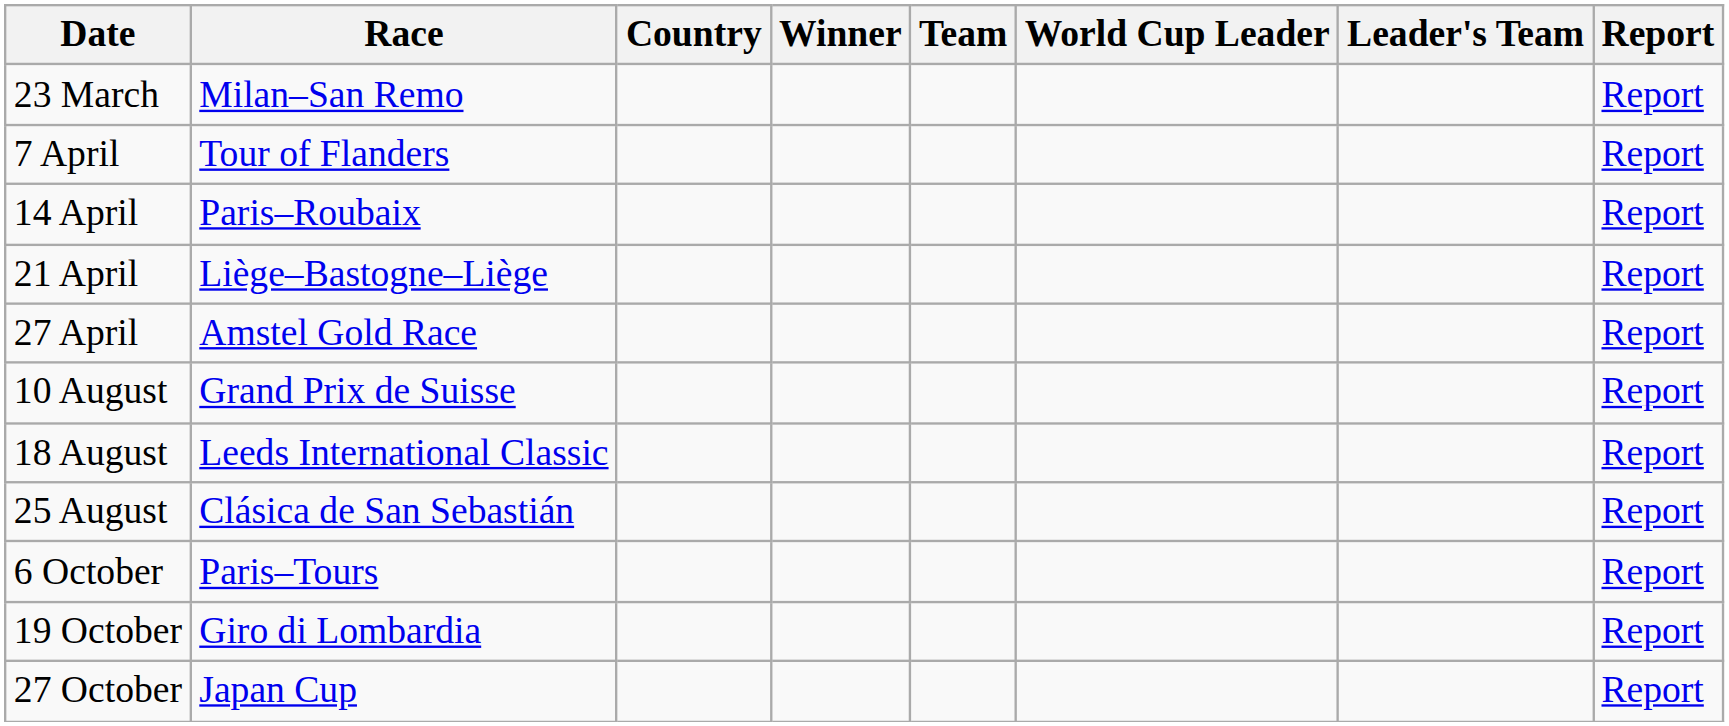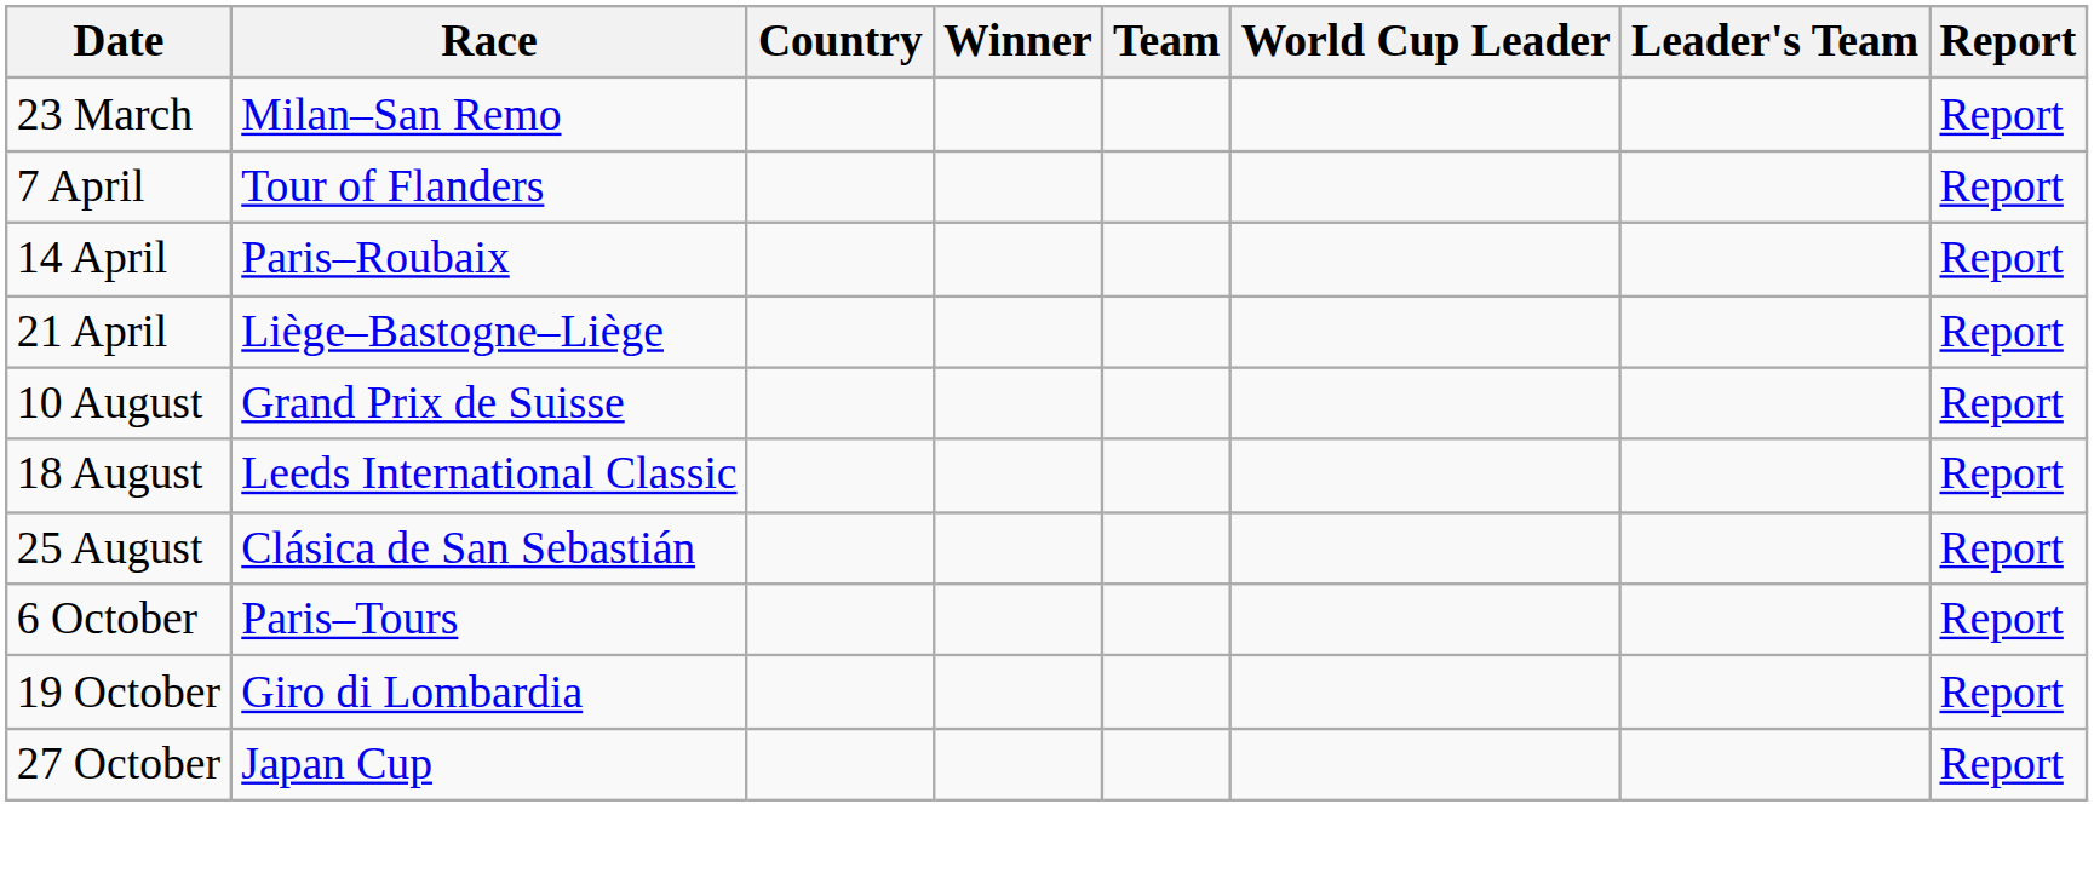 <table class="wikitable">
 <tr>
 <th>Date</th>
 <th>Race</th>
 <th>Country</th>
 <th>Winner</th>
 <th>Team</th>
 <th>World Cup Leader </th>
 <th>Leader's Team</th>
 <th>Report</th>
 </tr>
 <tr>
 <td>23 March</td>
 <td><a href='#'>Milan–San Remo</a></td>
 <td></td>
 <td></td>
 <td></td>
 <td></td>
 <td></td>
 <td><a href='#'>Report</a></td>
 </tr>
 <tr>
 <td>7 April</td>
 <td><a href='#'>Tour of Flanders</a></td>
 <td></td>
 <td></td>
 <td></td>
 <td></td>
 <td></td>
 <td><a href='#'>Report</a></td>
 </tr>
 <tr>
 <td>14 April</td>
 <td><a href='#'>Paris–Roubaix</a></td>
 <td></td>
 <td></td>
 <td></td>
 <td></td>
 <td></td>
 <td><a href='#'>Report</a></td>
 </tr>
 <tr>
 <td>21 April</td>
 <td><a href='#'>Liège–Bastogne–Liège</a></td>
-<td></td>
-<td></td>
-<td></td>
-<td></td>
-<td></td>
-<td><a href='#'>Report</a></td>
-</tr>
-<tr>
-<td>27 April</td>
-<td><a href='#'>Amstel Gold Race</a></td>
 <td></td>
 <td></td>
 <td></td>
 <td></td>
 <td></td>
 <td><a href='#'>Report</a></td>
 </tr>
 <tr>
 <td>10 August</td>
 <td><a href='#'>Grand Prix de Suisse</a></td>
 <td></td>
 <td></td>
 <td></td>
 <td></td>
 <td></td>
 <td><a href='#'>Report</a></td>
 </tr>
 <tr>
 <td>18 August</td>
 <td><a href='#'>Leeds International Classic</a></td>
 <td></td>
 <td></td>
 <td></td>
 <td></td>
 <td></td>
 <td><a href='#'>Report</a></td>
 </tr>
 <tr>
 <td>25 August</td>
 <td><a href='#'>Clásica de San Sebastián</a></td>
 <td></td>
 <td></td>
 <td></td>
 <td></td>
 <td></td>
 <td><a href='#'>Report</a></td>
 </tr>
 <tr>
 <td>6 October</td>
 <td><a href='#'>Paris–Tours</a></td>
 <td></td>
 <td></td>
 <td></td>
 <td></td>
 <td></td>
 <td><a href='#'>Report</a></td>
 </tr>
 <tr>
 <td>19 October</td>
 <td><a href='#'>Giro di Lombardia</a></td>
 <td></td>
 <td></td>
 <td></td>
 <td></td>
 <td></td>
 <td><a href='#'>Report</a></td>
 </tr>
 <tr>
 <td>27 October</td>
 <td><a href='#'>Japan Cup</a></td>
 <td></td>
 <td></td>
 <td></td>
 <td></td>
 <td></td>
 <td><a href='#'>Report</a></td>
 </tr>
 </table>
